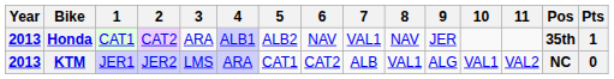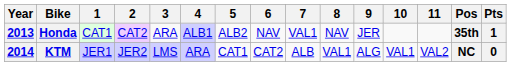 <table class="wikitable" style="text-align:center">
 <tr>
 <th>Year</th>
 <th>Bike</th>
 <th>1</th>
 <th>2</th>
 <th>3</th>
 <th>4</th>
 <th>5</th>
 <th>6</th>
 <th>7</th>
 <th>8</th>
 <th>9</th>
 <th>10</th>
 <th>11</th>
 <th>Pos</th>
 <th>Pts</th>
 </tr>
 <tr>
 <th align="left"><a href='#'>2013</a></th>
 <th align="left"><a href='#'>Honda</a></th>
 <td style="background:#dfffdf;"><a href='#'>CAT1</a><br></td>
 <td style="background:#efcfff;"><a href='#'>CAT2</a><br></td>
 <td style="background:#;"><a href='#'>ARA</a><br></td>
 <td style="background:#cfcfff;"><a href='#'>ALB1</a><br></td>
 <td style="background:#;"><a href='#'>ALB2</a><br></td>
 <td style="background:#;"><a href='#'>NAV</a><br></td>
 <td style="background:#;"><a href='#'>VAL1</a><br></td>
 <td style="background:#;"><a href='#'>NAV</a><br></td>
 <td style="background:#;"><a href='#'>JER</a><br></td>
 <td></td>
 <td></td>
 <th style="background:#;">35th</th>
 <th style="background:#;">1</th>
 </tr>
 <tr>
-<th><a href='#'>2013</a></th>
+<th><a href='#'>2014</a></th>
 <th><a href='#'>KTM</a></th>
 <td style="background:#cfcfff;"><a href='#'>JER1</a><br></td>
 <td style="background:#cfcfff;"><a href='#'>JER2</a><br></td>
 <td style="background:#cfcfff;"><a href='#'>LMS</a><br></td>
 <td style="background:#cfcfff;"><a href='#'>ARA</a><br></td>
 <td style="background:#;"><a href='#'>CAT1</a><br></td>
 <td style="background:#;"><a href='#'>CAT2</a><br></td>
 <td style="background:#;"><a href='#'>ALB</a><br></td>
 <td style="background:#;"><a href='#'>VAL1</a><br></td>
 <td style="background:#;"><a href='#'>ALG</a><br></td>
 <td style="background:#;"><a href='#'>VAL1</a><br></td>
 <td style="background:#;"><a href='#'>VAL2</a><br></td>
 <th style="background:#;">NC</th>
 <th style="background:#;">0</th>
 </tr>
 </table>
